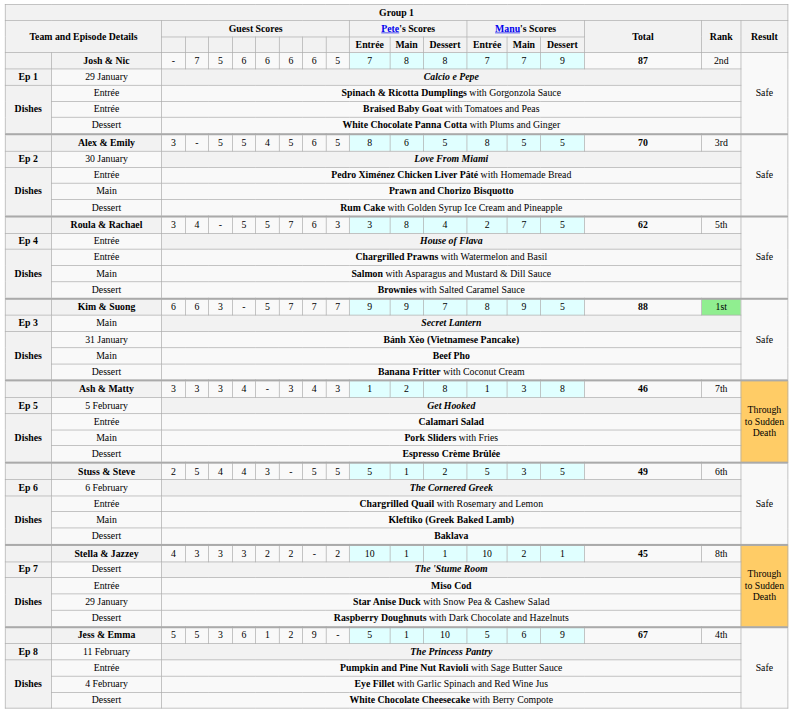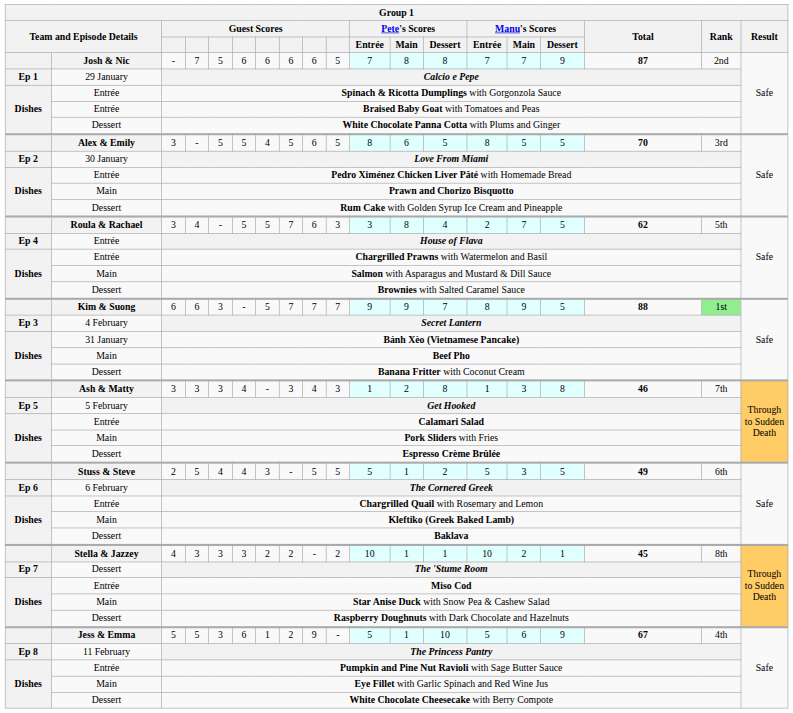 <table class="wikitable plainrowheaders" style="margin:1em auto; text-align:center; font-size:90%; width:80em;">
 <tr>
 <th colspan="20" >Group 1</th>
 </tr>
 <tr>
 <th scope="col" rowspan="2" colspan="2" style="width:20%;">Team and Episode Details</th>
 <th scope="col" colspan="8" style="width:15%;">Guest Scores</th>
 <th scope="col" colspan="3" style="width:15%;"><a href='#'>Pete</a>'s Scores</th>
 <th scope="col" colspan="3" style="width:15%;"><a href='#'>Manu</a>'s Scores</th>
 <th scope="col" rowspan="2" style="width:15%;">Total<br><small></small></th>
 <th scope="col" rowspan="2" style="width:5%;">Rank</th>
 <th scope="col" rowspan="2" style="width:30%;">Result</th>
 </tr>
 <tr>
 <th scope="col" style="width:3%;"></th>
 <th scope="col" style="width:3%;"></th>
 <th scope="col" style="width:3%;"></th>
 <th scope="col" style="width:3%;"></th>
 <th scope="col" style="width:3%;"></th>
 <th scope="col" style="width:3%;"></th>
 <th scope="col" style="width:3%;"></th>
 <th scope="col" style="width:3%;"></th>
 <th scope="col">Entrée</th>
 <th scope="col">Main</th>
 <th scope="col">Dessert</th>
 <th scope="col">Entrée</th>
 <th scope="col">Main</th>
 <th scope="col">Dessert</th>
 </tr>
 <tr>
 <th></th>
 <th style="text-align:centre">Josh & Nic</th>
 <td>-</td>
 <td>7</td>
 <td>5</td>
 <td>6</td>
 <td>6</td>
 <td>6</td>
 <td>6</td>
 <td>5</td>
 <td bgcolor="#e0ffff">7</td>
 <td bgcolor="#e0ffff">8</td>
 <td bgcolor="#e0ffff">8</td>
 <td bgcolor="#e0ffff">7</td>
 <td bgcolor="#e0ffff">7</td>
 <td bgcolor="#e0ffff">9</td>
 <td><strong>87</strong></td>
 <td>2nd</td>
 <td rowspan="5">Safe</td>
 </tr>
 <tr>
 <th>Ep 1</th>
 <td>29 January</td>
 <th colspan="16"><em>Calcio e Pepe</em></th>
 </tr>
 <tr>
 <th rowspan="3">Dishes</th>
 <td>Entrée</td>
 <td colspan="16"><strong>Spinach & Ricotta Dumplings</strong> with Gorgonzola Sauce</td>
 </tr>
 <tr>
 <td>Entrée</td>
 <td colspan="16"><strong>Braised Baby Goat</strong> with Tomatoes and Peas</td>
 </tr>
 <tr>
 <td>Dessert</td>
 <td colspan="16"><strong>White Chocolate Panna Cotta</strong> with Plums and Ginger</td>
 </tr>
 <tr style="border-top:3px solid #aaa;">
 <th></th>
 <th style="text-align:centre">Alex & Emily</th>
 <td>3</td>
 <td>-</td>
 <td>5</td>
 <td>5</td>
 <td>4</td>
 <td>5</td>
 <td>6</td>
 <td>5</td>
 <td bgcolor="#e0ffff">8</td>
 <td bgcolor="#e0ffff">6</td>
 <td bgcolor="#e0ffff">5</td>
 <td bgcolor="#e0ffff">8</td>
 <td bgcolor="#e0ffff">5</td>
 <td bgcolor="#e0ffff">5</td>
 <td><strong>70</strong></td>
 <td>3rd</td>
 <td rowspan="5">Safe</td>
 </tr>
 <tr>
 <th>Ep 2</th>
 <td>30 January</td>
 <th colspan="16"><em>Love From Miami</em></th>
 </tr>
 <tr>
 <th rowspan="3">Dishes</th>
 <td>Entrée</td>
 <td colspan="16"><strong>Pedro Ximénez Chicken Liver Pâté</strong> with Homemade Bread</td>
 </tr>
 <tr>
 <td>Main</td>
 <td colspan="16"><strong>Prawn and Chorizo Bisquotto</strong></td>
 </tr>
 <tr>
 <td>Dessert</td>
 <td colspan="16"><strong>Rum Cake</strong> with Golden Syrup Ice Cream and Pineapple</td>
 </tr>
 <tr style="border-top:3px solid #aaa;">
 <th></th>
 <th style="text-align:centre">Roula & Rachael</th>
 <td>3</td>
 <td>4</td>
 <td>-</td>
 <td>5</td>
 <td>5</td>
 <td>7</td>
 <td>6</td>
 <td>3</td>
 <td bgcolor="#e0ffff">3</td>
 <td bgcolor="#e0ffff">8</td>
 <td bgcolor="#e0ffff">4</td>
 <td bgcolor="#e0ffff">2</td>
 <td bgcolor="#e0ffff">7</td>
 <td bgcolor="#e0ffff">5</td>
 <td><strong>62</strong></td>
 <td>5th</td>
 <td rowspan="5">Safe</td>
 </tr>
 <tr>
 <th>Ep 4</th>
 <td>Entrée</td>
 <th colspan="16"><em>House of Flava</em></th>
 </tr>
 <tr>
 <th rowspan="3">Dishes</th>
 <td>Entrée</td>
 <td colspan="16"><strong>Chargrilled Prawns</strong> with Watermelon and Basil</td>
 </tr>
 <tr>
 <td>Main</td>
 <td colspan="16"><strong>Salmon</strong> with Asparagus and Mustard & Dill Sauce</td>
 </tr>
 <tr>
 <td>Dessert</td>
 <td colspan="16"><strong>Brownies</strong> with Salted Caramel Sauce</td>
 </tr>
 <tr style="border-top:3px solid #aaa;">
 <th></th>
 <th style="text-align:centre">Kim & Suong</th>
 <td>6</td>
 <td>6</td>
 <td>3</td>
 <td>-</td>
 <td>5</td>
 <td>7</td>
 <td>7</td>
 <td>7</td>
 <td bgcolor="#e0ffff">9</td>
 <td bgcolor="#e0ffff">9</td>
 <td bgcolor="#e0ffff">7</td>
 <td bgcolor="#e0ffff">8</td>
 <td bgcolor="#e0ffff">9</td>
 <td bgcolor="#e0ffff">5</td>
 <td><strong>88</strong></td>
 <td bgcolor="lightgreen">1st</td>
 <td rowspan="5">Safe</td>
 </tr>
 <tr>
 <th>Ep 3</th>
-<td>Main</td>
+<td>4 February</td>
 <th colspan="16"><em>Secret Lantern</em></th>
 </tr>
 <tr>
 <th rowspan="3">Dishes</th>
 <td>31 January</td>
 <td colspan="16"><strong>Bánh Xèo (Vietnamese Pancake)</strong></td>
 </tr>
 <tr>
 <td>Main</td>
 <td colspan="16"><strong>Beef Pho</strong></td>
 </tr>
 <tr>
 <td>Dessert</td>
 <td colspan="16"><strong>Banana Fritter</strong> with Coconut Cream</td>
 </tr>
 <tr style="border-top:3px solid #aaa;">
 <th></th>
 <th style="text-align:centre">Ash & Matty</th>
 <td>3</td>
 <td>3</td>
 <td>3</td>
 <td>4</td>
 <td>-</td>
 <td>3</td>
 <td>4</td>
 <td>3</td>
 <td bgcolor="#e0ffff">1</td>
 <td bgcolor="#e0ffff">2</td>
 <td bgcolor="#e0ffff">8</td>
 <td bgcolor="#e0ffff">1</td>
 <td bgcolor="#e0ffff">3</td>
 <td bgcolor="#e0ffff">8</td>
 <td><strong>46</strong></td>
 <td>7th</td>
 <td rowspan="5" style="background:#FFCC66">Through to Sudden Death</td>
 </tr>
 <tr>
 <th>Ep 5</th>
 <td>5 February</td>
 <th colspan="16"><em>Get Hooked</em></th>
 </tr>
 <tr>
 <th rowspan="3">Dishes</th>
 <td>Entrée</td>
 <td colspan="16"><strong>Calamari Salad</strong></td>
 </tr>
 <tr>
 <td>Main</td>
 <td colspan="16"><strong>Pork Sliders</strong> with Fries</td>
 </tr>
 <tr>
 <td>Dessert</td>
 <td colspan="16"><strong>Espresso Crème Brûlée</strong></td>
 </tr>
 <tr style="border-top:3px solid #aaa;">
 <th></th>
 <th style="text-align:centre">Stuss & Steve</th>
 <td>2</td>
 <td>5</td>
 <td>4</td>
 <td>4</td>
 <td>3</td>
 <td>-</td>
 <td>5</td>
 <td>5</td>
 <td bgcolor="#e0ffff">5</td>
 <td bgcolor="#e0ffff">1</td>
 <td bgcolor="#e0ffff">2</td>
 <td bgcolor="#e0ffff">5</td>
 <td bgcolor="#e0ffff">3</td>
 <td bgcolor="#e0ffff">5</td>
 <td><strong>49</strong></td>
 <td>6th</td>
 <td rowspan="5">Safe</td>
 </tr>
 <tr>
 <th>Ep 6</th>
 <td>6 February</td>
 <th colspan="16"><em>The Cornered Greek</em></th>
 </tr>
 <tr>
 <th rowspan="3">Dishes</th>
 <td>Entrée</td>
 <td colspan="16"><strong>Chargrilled Quail</strong> with Rosemary and Lemon</td>
 </tr>
 <tr>
 <td>Main</td>
 <td colspan="16"><strong>Kleftiko (Greek Baked Lamb)</strong></td>
 </tr>
 <tr>
 <td>Dessert</td>
 <td colspan="16"><strong>Baklava</strong></td>
 </tr>
 <tr style="border-top:3px solid #aaa;">
 <th></th>
 <th style="text-align:centre">Stella & Jazzey</th>
 <td>4</td>
 <td>3</td>
 <td>3</td>
 <td>3</td>
 <td>2</td>
 <td>2</td>
 <td>-</td>
 <td>2</td>
 <td bgcolor="#e0ffff">10</td>
 <td bgcolor="#e0ffff">1</td>
 <td bgcolor="#e0ffff">1</td>
 <td bgcolor="#e0ffff">10</td>
 <td bgcolor="#e0ffff">2</td>
 <td bgcolor="#e0ffff">1</td>
 <td><strong>45</strong></td>
 <td>8th</td>
 <td rowspan="5" style="background:#FFCC66">Through to Sudden Death</td>
 </tr>
 <tr>
 <th>Ep 7</th>
 <td>Dessert</td>
 <th colspan="16"><em>The 'Stume Room</em></th>
 </tr>
 <tr>
 <th rowspan="3">Dishes</th>
 <td>Entrée</td>
 <td colspan="16"><strong>Miso Cod</strong></td>
 </tr>
 <tr>
-<td>29 January</td>
+<td>Main</td>
 <td colspan="16"><strong>Star Anise Duck</strong> with Snow Pea & Cashew Salad</td>
 </tr>
 <tr>
 <td>Dessert</td>
 <td colspan="16"><strong>Raspberry Doughnuts</strong> with Dark Chocolate and Hazelnuts</td>
 </tr>
 <tr style="border-top:3px solid #aaa;">
 <th></th>
 <th style="text-align:centre">Jess & Emma</th>
 <td>5</td>
 <td>5</td>
 <td>3</td>
 <td>6</td>
 <td>1</td>
 <td>2</td>
 <td>9</td>
 <td>-</td>
 <td bgcolor="#e0ffff">5</td>
 <td bgcolor="#e0ffff">1</td>
 <td bgcolor="#e0ffff">10</td>
 <td bgcolor="#e0ffff">5</td>
 <td bgcolor="#e0ffff">6</td>
 <td bgcolor="#e0ffff">9</td>
 <td><strong>67</strong></td>
 <td>4th</td>
 <td rowspan="5">Safe</td>
 </tr>
 <tr>
 <th>Ep 8</th>
 <td>11 February</td>
 <th colspan="16"><em>The Princess Pantry</em></th>
 </tr>
 <tr>
 <th rowspan="3">Dishes</th>
 <td>Entrée</td>
 <td colspan="16"><strong>Pumpkin and Pine Nut Ravioli</strong> with Sage Butter Sauce</td>
 </tr>
 <tr>
-<td>4 February</td>
+<td>Main</td>
 <td colspan="16"><strong>Eye Fillet</strong> with Garlic Spinach and Red Wine Jus</td>
 </tr>
 <tr>
 <td>Dessert</td>
 <td colspan="16"><strong>White Chocolate Cheesecake</strong> with Berry Compote</td>
 </tr>
 </table>
